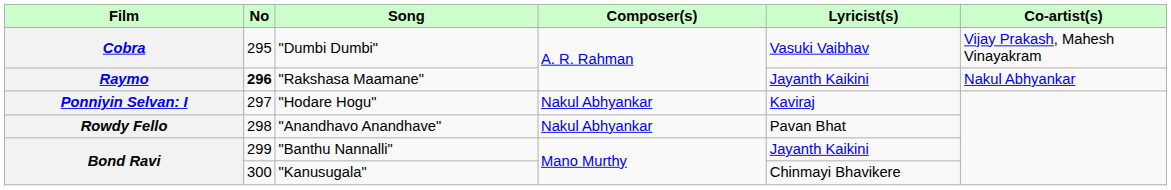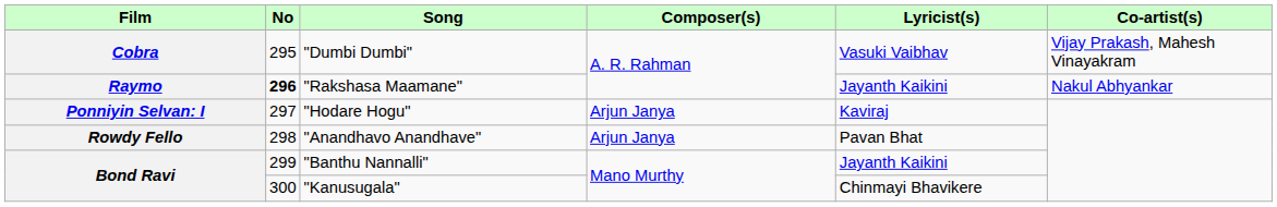 <table class="wikitable plainrowheaders" width="100%" textcolor:#000;">
 <tr style="background:#cfc; text-align:center;">
 <td scope="col" width="21%"><strong>Film</strong></td>
 <td><strong>No</strong></td>
 <td scope="col" width="23%"><strong>Song</strong></td>
 <td scope="col" width="20%"><strong>Composer(s)</strong></td>
 <td scope="col" width="17%"><strong>Lyricist(s)</strong></td>
 <td scope="col" width="18%"><strong>Co-artist(s)</strong></td>
 </tr>
 <tr>
 <th><em><a href='#'>Cobra</a></em></th>
 <td>295</td>
 <td>"Dumbi Dumbi"</td>
 <td rowspan="2"><a href='#'>A. R. Rahman</a></td>
 <td><a href='#'>Vasuki Vaibhav</a></td>
 <td><a href='#'>Vijay Prakash</a>, Mahesh Vinayakram</td>
 </tr>
 <tr>
 <th><em><a href='#'>Raymo</a></em></th>
 <td><strong>296</strong></td>
 <td>"Rakshasa Maamane"</td>
 <td><a href='#'>Jayanth Kaikini</a></td>
 <td><a href='#'>Nakul Abhyankar</a></td>
 </tr>
 <tr>
 <th><em><a href='#'>Ponniyin Selvan: I</a></em></th>
 <td>297</td>
 <td>"Hodare Hogu"</td>
-<td><a href='#'>Nakul Abhyankar</a></td>
+<td><a href='#'>Arjun Janya</a></td>
 <td><a href='#'>Kaviraj</a></td>
 <td rowspan="4"></td>
 </tr>
 <tr>
 <th><em>Rowdy Fello</em></th>
 <td>298</td>
 <td>"Anandhavo Anandhave"</td>
-<td><a href='#'>Nakul Abhyankar</a></td>
+<td><a href='#'>Arjun Janya</a></td>
 <td>Pavan Bhat</td>
 </tr>
 <tr>
 <th rowspan="2"><em>Bond Ravi</em></th>
 <td>299</td>
 <td>"Banthu Nannalli"</td>
 <td rowspan="2"><a href='#'>Mano Murthy</a></td>
 <td><a href='#'>Jayanth Kaikini</a></td>
 </tr>
 <tr>
 <td>300</td>
 <td>"Kanusugala"</td>
 <td>Chinmayi Bhavikere</td>
 </tr>
 </table>
